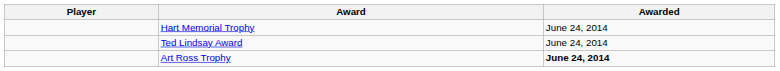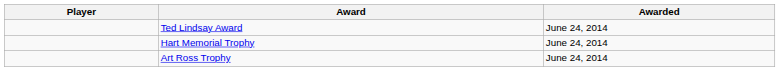 <table class="wikitable sortable" style="width:100%;">
 <tr>
 <th style="width:20%;">Player</th>
 <th style="width:50%;">Award</th>
 <th style="width:30%;" data-sort-type="date">Awarded</th>
 </tr>
 <tr>
 <td></td>
+<td><a href='#'>Ted Lindsay Award</a></td>
+<td>June 24, 2014</td>
+</tr>
+<tr>
+<td></td>
 <td><a href='#'>Hart Memorial Trophy</a></td>
 <td>June 24, 2014</td>
 </tr>
 <tr>
 <td></td>
-<td><a href='#'>Ted Lindsay Award</a></td>
+<td><a href='#'>Art Ross Trophy</a></td>
 <td>June 24, 2014</td>
 </tr>
-<tr>
-<td></td>
-<td><a href='#'>Art Ross Trophy</a></td>
-<td><strong>June 24, 2014</strong></td>
-</tr>
 </table>
